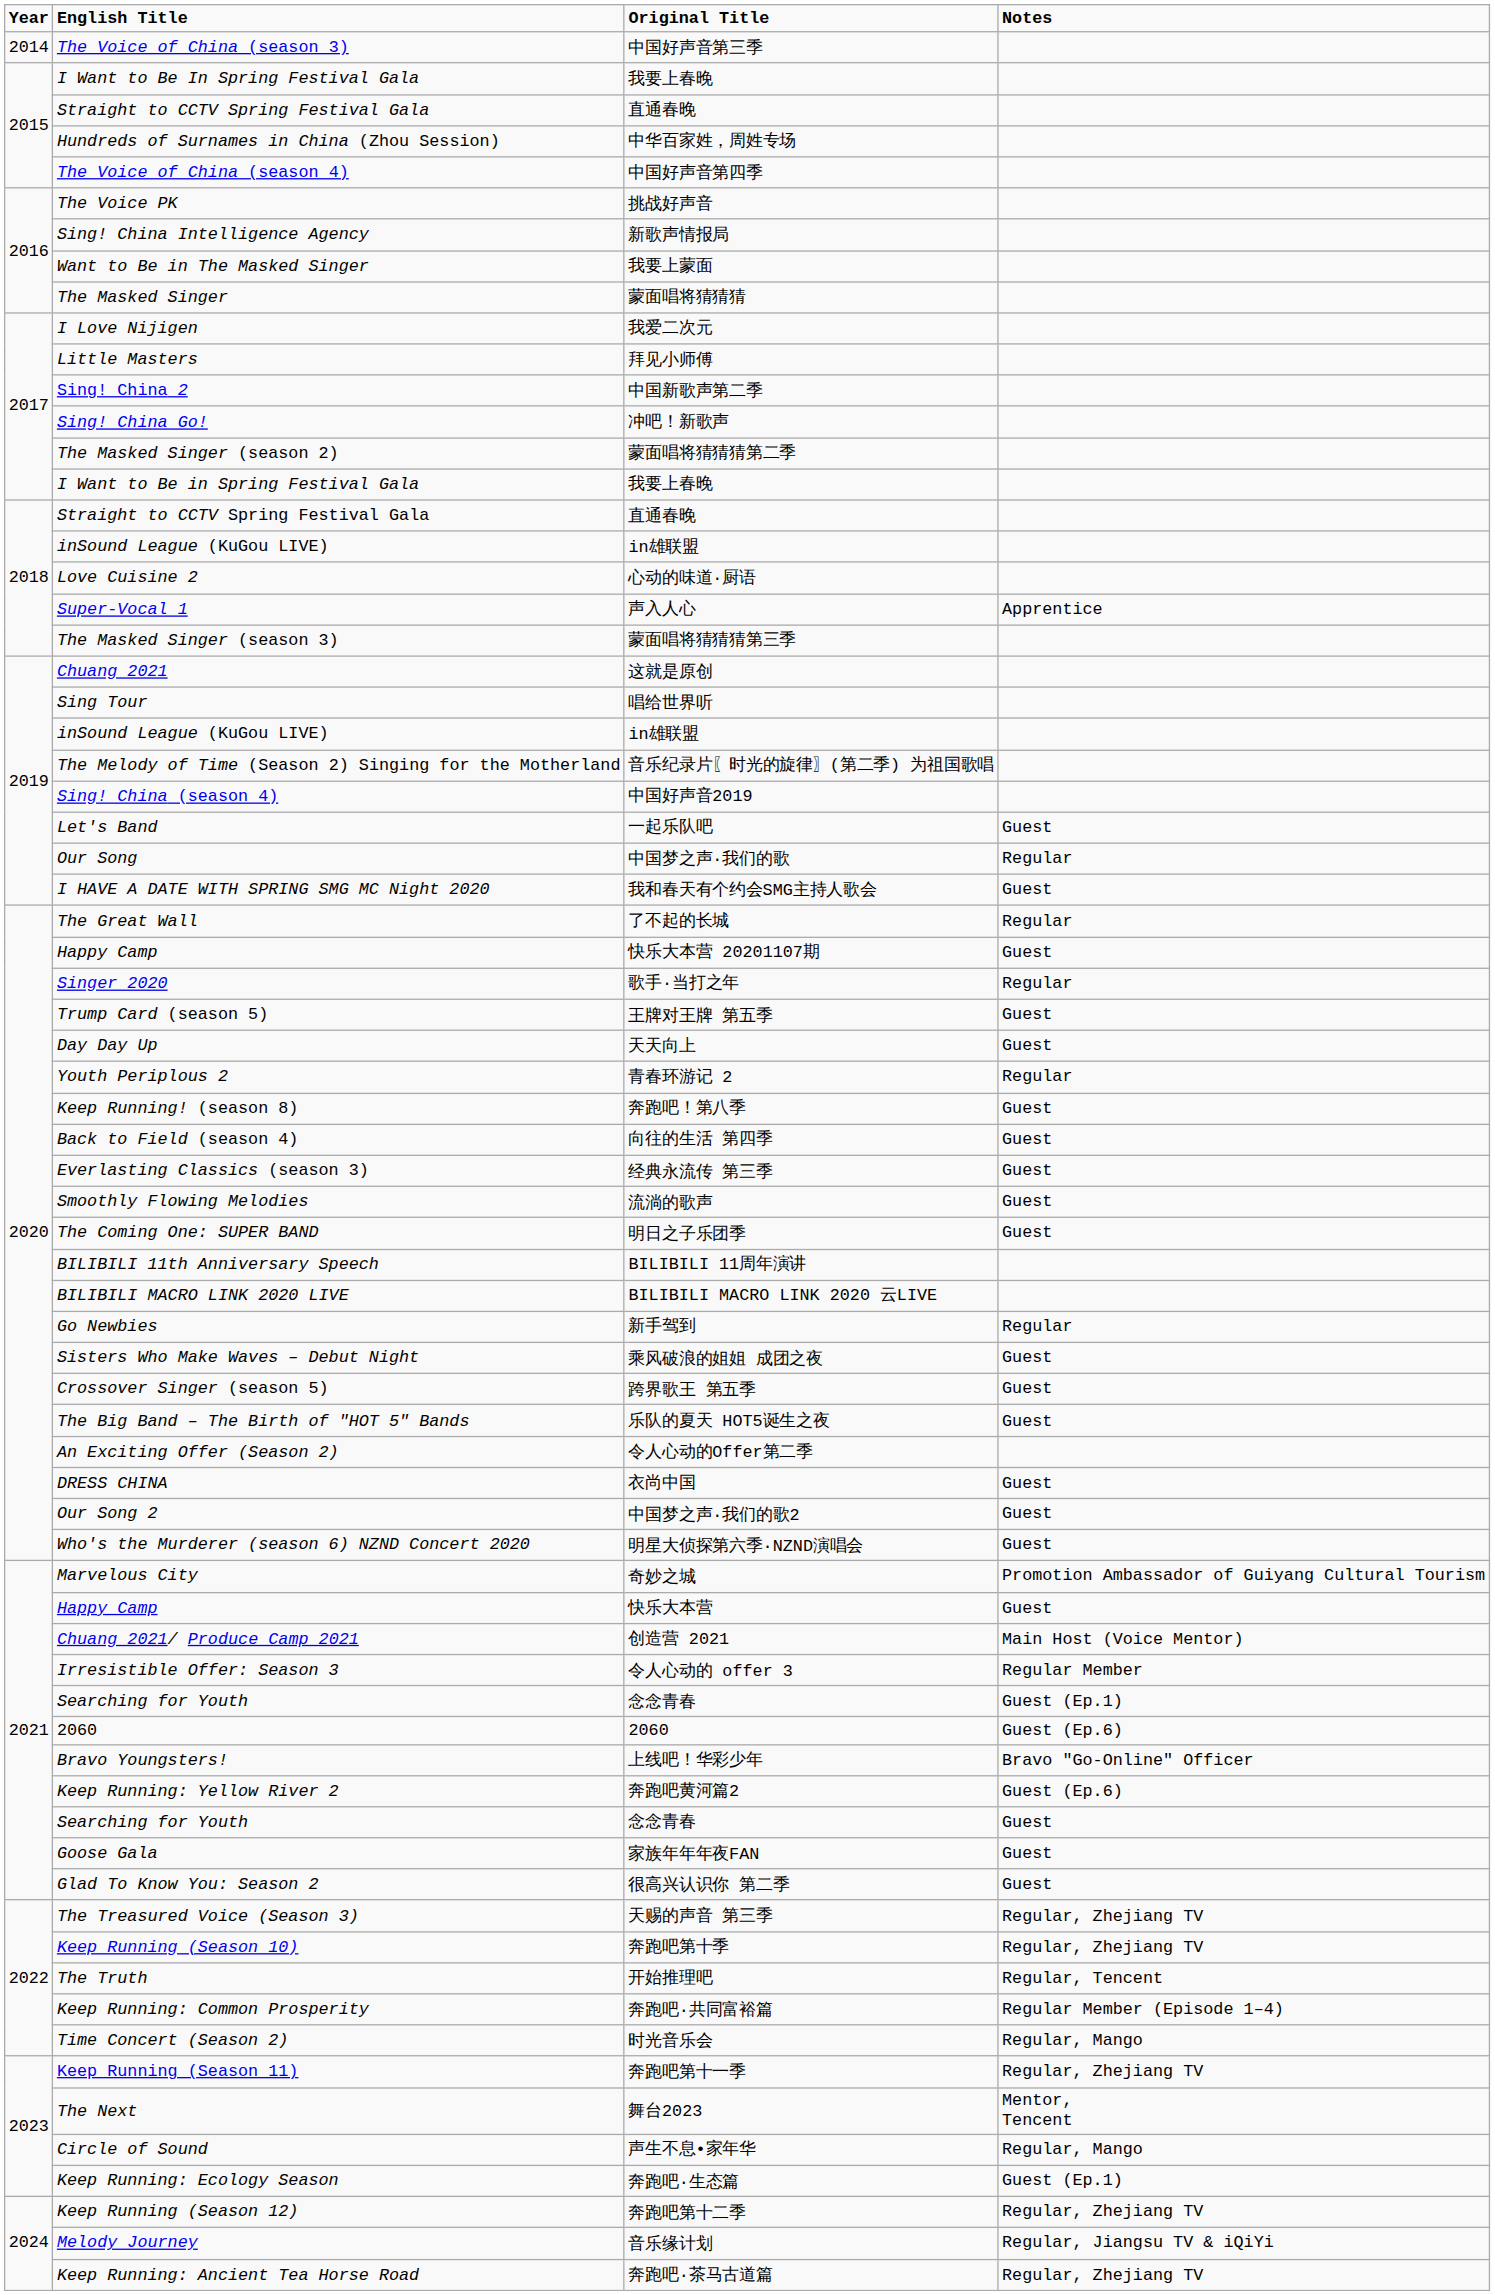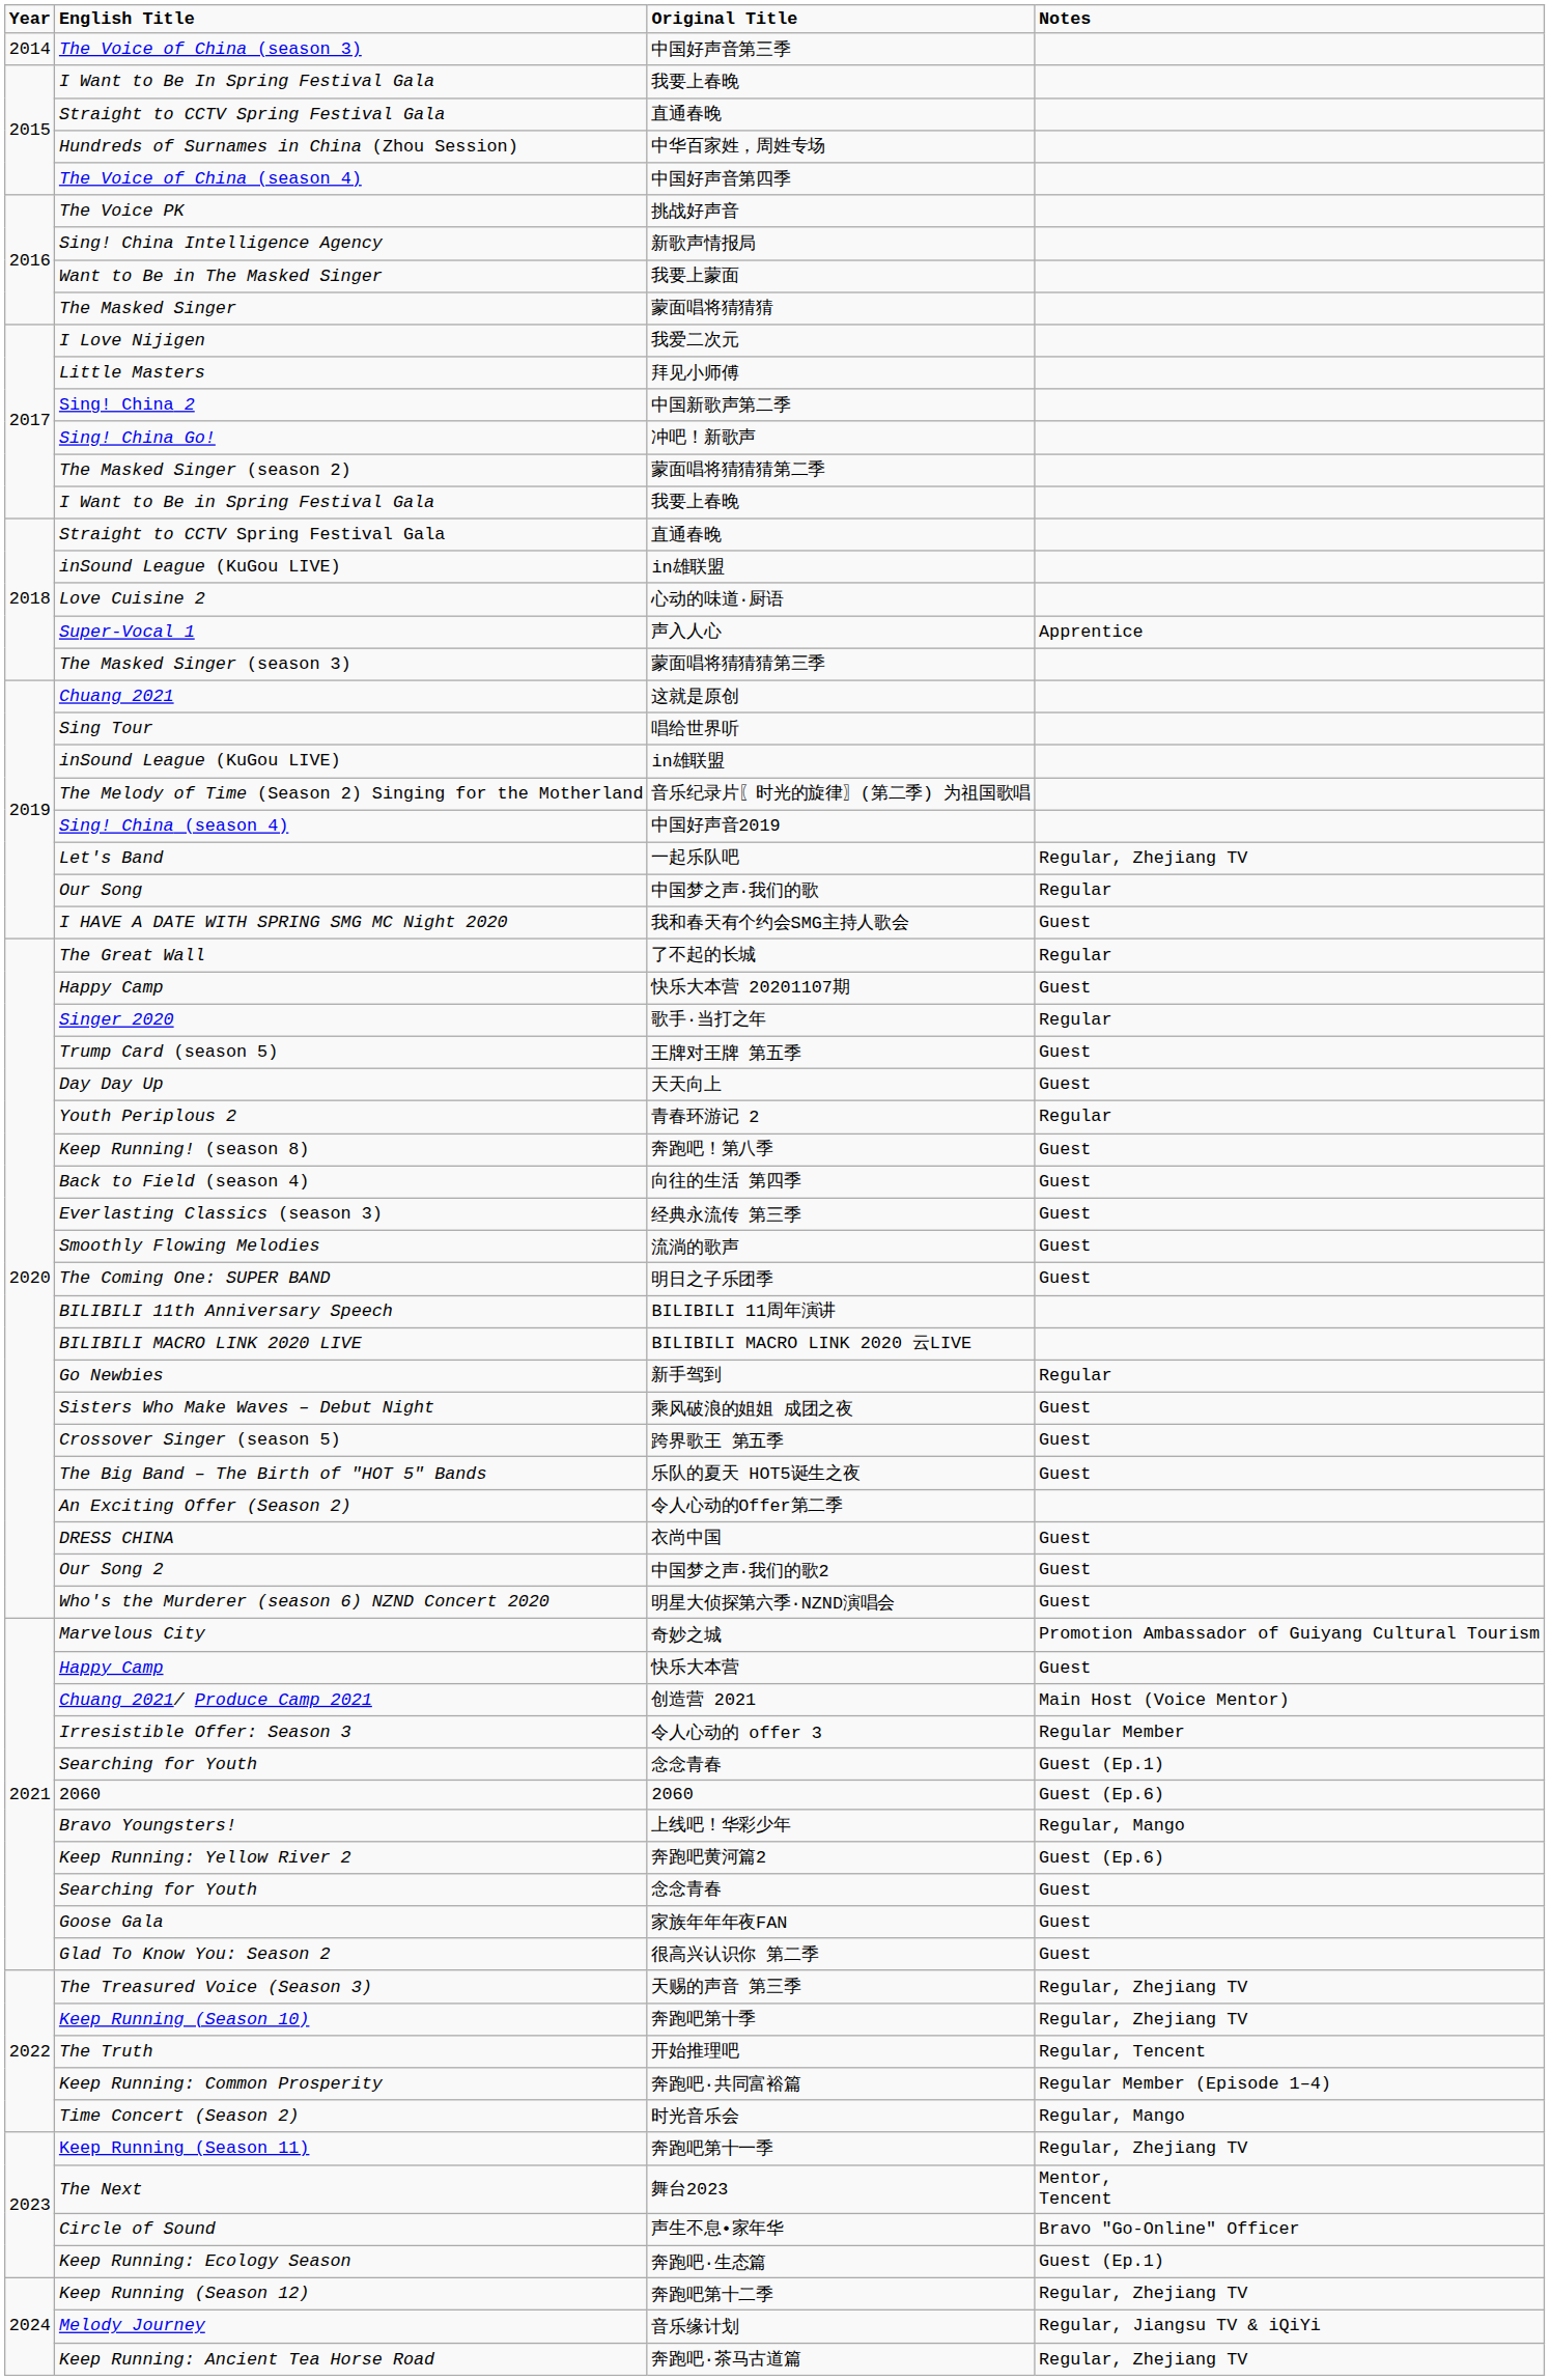 <table class="wikitable">
 <tr>
 <td><strong>Year</strong></td>
 <td><strong>English Title</strong></td>
 <td><strong>Original Title</strong></td>
 <td><strong>Notes</strong></td>
 </tr>
 <tr>
 <td>2014</td>
 <td><a href='#'><em>The Voice of China</em> (season 3)</a></td>
 <td>中国好声音第三季</td>
 <td></td>
 </tr>
 <tr>
 <td rowspan="4">2015</td>
 <td><em>I Want to Be In Spring Festival Gala</em></td>
 <td>我要上春晚</td>
 <td></td>
 </tr>
 <tr>
 <td><em>Straight to CCTV Spring Festival Gala</em></td>
 <td>直通春晚</td>
 <td></td>
 </tr>
 <tr>
 <td><em>Hundreds of Surnames in China</em> (Zhou Session)</td>
 <td>中华百家姓，周姓专场</td>
 <td></td>
 </tr>
 <tr>
 <td><a href='#'><em>The Voice of China</em> (season 4)</a></td>
 <td>中国好声音第四季</td>
 <td></td>
 </tr>
 <tr>
 <td rowspan="4">2016</td>
 <td><em>The Voice PK</em></td>
 <td>挑战好声音</td>
 <td></td>
 </tr>
 <tr>
 <td><em>Sing! China Intelligence Agency</em></td>
 <td>新歌声情报局</td>
 <td></td>
 </tr>
 <tr>
 <td><em>Want to Be in The Masked Singer</em></td>
 <td>我要上蒙面</td>
 <td></td>
 </tr>
 <tr>
 <td><em>The Masked Singer</em></td>
 <td>蒙面唱将猜猜猜</td>
 <td></td>
 </tr>
 <tr>
 <td rowspan="6">2017</td>
 <td><em>I Love Nijigen</em></td>
 <td>我爱二次元</td>
 <td></td>
 </tr>
 <tr>
 <td><em>Little Masters</em></td>
 <td>拜见小师傅</td>
 <td></td>
 </tr>
 <tr>
 <td><em><a href='#'></em>Sing! China<em> 2</a></em></td>
 <td>中国新歌声第二季</td>
 <td></td>
 </tr>
 <tr>
 <td><em><a href='#'>Sing! China Go!</a></em></td>
 <td>冲吧！新歌声</td>
 <td></td>
 </tr>
 <tr>
 <td><em>The Masked Singer</em> (season 2)</td>
 <td>蒙面唱将猜猜猜第二季</td>
 <td></td>
 </tr>
 <tr>
 <td><em>I Want to Be in Spring Festival Gala</em></td>
 <td>我要上春晚</td>
 <td></td>
 </tr>
 <tr>
 <td rowspan="5">2018</td>
 <td><em>Straight to CCTV</em> Spring Festival Gala</td>
 <td>直通春晚</td>
 <td></td>
 </tr>
 <tr>
 <td><em>inSound League</em> (KuGou LIVE)</td>
 <td>in雄联盟</td>
 <td></td>
 </tr>
 <tr>
 <td><em>Love Cuisine 2</em></td>
 <td>心动的味道·厨语</td>
 <td></td>
 </tr>
 <tr>
 <td><em><a href='#'>Super-Vocal 1</a></em></td>
 <td>声入人心</td>
 <td>Apprentice</td>
 </tr>
 <tr>
 <td><em>The Masked Singer</em> (season 3)</td>
 <td>蒙面唱将猜猜猜第三季</td>
 <td></td>
 </tr>
 <tr>
 <td rowspan="8">2019</td>
 <td><em><a href='#'>Chuang 2021</a></em></td>
 <td>这就是原创</td>
 <td></td>
 </tr>
 <tr>
 <td><em>Sing Tour</em></td>
 <td>唱给世界听</td>
 <td></td>
 </tr>
 <tr>
 <td><em>inSound League</em> (KuGou LIVE)</td>
 <td>in雄联盟</td>
 <td></td>
 </tr>
 <tr>
 <td><em>The Melody of Time</em> (Season 2) Singing for the Motherland</td>
 <td>音乐纪录片〖时光的旋律〗(第二季) 为祖国歌唱</td>
 <td></td>
 </tr>
 <tr>
 <td><a href='#'><em>Sing! China</em> (season 4)</a></td>
 <td>中国好声音2019</td>
 <td></td>
 </tr>
 <tr>
 <td><em>Let's Band</em></td>
 <td>一起乐队吧</td>
-<td>Guest</td>
+<td>Regular, Zhejiang TV</td>
 </tr>
 <tr>
 <td><em>Our Song</em></td>
 <td>中国梦之声·我们的歌</td>
 <td>Regular</td>
 </tr>
 <tr>
 <td><em>I HAVE A DATE WITH SPRING SMG MC Night  2020</em></td>
 <td>我和春天有个约会SMG主持人歌会</td>
 <td>Guest</td>
 </tr>
 <tr>
 <td rowspan="21">2020</td>
 <td><em>The Great Wall</em></td>
 <td>了不起的长城</td>
 <td>Regular</td>
 </tr>
 <tr>
 <td><em>Happy Camp</em></td>
 <td>快乐大本营 20201107期</td>
 <td>Guest</td>
 </tr>
 <tr>
 <td><em><a href='#'>Singer 2020</a></em></td>
 <td>歌手·当打之年</td>
 <td>Regular</td>
 </tr>
 <tr>
 <td><em>Trump Card</em> (season 5)</td>
 <td>王牌对王牌 第五季</td>
 <td>Guest</td>
 </tr>
 <tr>
 <td><em>Day Day Up</em></td>
 <td>天天向上</td>
 <td>Guest</td>
 </tr>
 <tr>
 <td><em>Youth Periplous 2</em></td>
 <td>青春环游记 2</td>
 <td>Regular</td>
 </tr>
 <tr>
 <td><em>Keep Running!</em> (season 8)</td>
 <td>奔跑吧！第八季</td>
 <td>Guest</td>
 </tr>
 <tr>
 <td><em>Back to Field</em> (season 4)</td>
 <td>向往的生活 第四季</td>
 <td>Guest</td>
 </tr>
 <tr>
 <td><em>Everlasting Classics</em> (season 3)</td>
 <td>经典永流传 第三季</td>
 <td>Guest</td>
 </tr>
 <tr>
 <td><em>Smoothly Flowing Melodies</em></td>
 <td>流淌的歌声</td>
 <td>Guest</td>
 </tr>
 <tr>
 <td><em>The Coming One: SUPER BAND</em></td>
 <td>明日之子乐团季</td>
 <td>Guest</td>
 </tr>
 <tr>
 <td><em>BILIBILI 11th Anniversary Speech</em></td>
 <td>BILIBILI 11周年演讲</td>
 <td></td>
 </tr>
 <tr>
 <td><em>BILIBILI MACRO LINK 2020 LIVE</em></td>
 <td>BILIBILI MACRO LINK 2020 云LIVE</td>
 <td></td>
 </tr>
 <tr>
 <td><em>Go Newbies</em></td>
 <td>新手驾到</td>
 <td>Regular</td>
 </tr>
 <tr>
 <td><em>Sisters Who Make Waves – Debut Night</em></td>
 <td>乘风破浪的姐姐 成团之夜</td>
 <td>Guest</td>
 </tr>
 <tr>
 <td><em>Crossover Singer</em> (season 5)</td>
 <td>跨界歌王 第五季</td>
 <td>Guest</td>
 </tr>
 <tr>
 <td><em>The Big Band – The Birth of "HOT  5" Bands</em></td>
 <td>乐队的夏天 HOT5诞生之夜</td>
 <td>Guest</td>
 </tr>
 <tr>
 <td><em>An Exciting Offer (Season 2)</em></td>
 <td>令人心动的Offer第二季</td>
 <td></td>
 </tr>
 <tr>
 <td><em>DRESS CHINA</em></td>
 <td>衣尚中国</td>
 <td>Guest</td>
 </tr>
 <tr>
 <td><em>Our Song 2</em></td>
 <td>中国梦之声·我们的歌2</td>
 <td>Guest</td>
 </tr>
 <tr>
 <td><em>Who's the Murderer (season 6) NZND  Concert 2020</em></td>
 <td>明星大侦探第六季·NZND演唱会</td>
 <td>Guest</td>
 </tr>
 <tr>
 <td rowspan="11">2021</td>
 <td><em>Marvelous City</em></td>
 <td>奇妙之城</td>
 <td>Promotion Ambassador of Guiyang  Cultural Tourism</td>
 </tr>
 <tr>
 <td><em><a href='#'>Happy Camp</a></em></td>
 <td>快乐大本营</td>
 <td>Guest</td>
 </tr>
 <tr>
 <td><em><a href='#'>Chuang 2021</a>/ <a href='#'>Produce Camp 2021</a></em></td>
 <td>创造营 2021</td>
 <td>Main Host (Voice Mentor)</td>
 </tr>
 <tr>
 <td><em>Irresistible Offer: Season 3</em></td>
 <td>令人心动的 offer 3</td>
 <td>Regular Member</td>
 </tr>
 <tr>
 <td><em>Searching for Youth</em></td>
 <td>念念青春</td>
 <td>Guest (Ep.1)</td>
 </tr>
 <tr>
 <td>2060</td>
 <td>2060</td>
 <td>Guest (Ep.6)</td>
 </tr>
 <tr>
 <td><em>Bravo Youngsters!</em></td>
 <td>上线吧！华彩少年</td>
-<td>Bravo "Go-Online" Officer</td>
+<td>Regular, Mango</td>
 </tr>
 <tr>
 <td><em>Keep Running: Yellow River 2</em></td>
 <td>奔跑吧黄河篇2</td>
 <td>Guest (Ep.6)</td>
 </tr>
 <tr>
 <td><em>Searching for Youth</em></td>
 <td>念念青春</td>
 <td>Guest</td>
 </tr>
 <tr>
 <td><em>Goose Gala</em></td>
 <td>家族年年年夜FAN</td>
 <td>Guest</td>
 </tr>
 <tr>
 <td><em>Glad To Know You: Season 2</em></td>
 <td>很高兴认识你 第二季</td>
 <td>Guest</td>
 </tr>
 <tr>
 <td rowspan="5">2022</td>
 <td><em>The Treasured Voice (Season 3)</em></td>
 <td>天赐的声音 第三季</td>
 <td>Regular, Zhejiang TV</td>
 </tr>
 <tr>
 <td><em><a href='#'>Keep Running (Season 10)</a></em></td>
 <td>奔跑吧第十季</td>
 <td>Regular, Zhejiang TV</td>
 </tr>
 <tr>
 <td><em>The Truth</em></td>
 <td>开始推理吧</td>
 <td>Regular, Tencent</td>
 </tr>
 <tr>
 <td><em>Keep Running: Common Prosperity</em></td>
 <td>奔跑吧·共同富裕篇</td>
 <td>Regular Member (Episode 1–4)</td>
 </tr>
 <tr>
 <td><em>Time Concert (Season 2)</em></td>
 <td>时光音乐会</td>
 <td>Regular, Mango</td>
 </tr>
 <tr>
 <td rowspan="4">2023</td>
 <td><a href='#'>Keep Running (Season 11)</a></td>
 <td>奔跑吧第十一季</td>
 <td>Regular, Zhejiang TV</td>
 </tr>
 <tr>
 <td><em>The Next</em></td>
 <td>舞台2023</td>
 <td>Mentor,<br>Tencent</td>
 </tr>
 <tr>
 <td><em>Circle of Sound</em></td>
 <td>声生不息•家年华</td>
-<td>Regular, Mango</td>
+<td>Bravo "Go-Online" Officer</td>
 </tr>
 <tr>
 <td><em>Keep Running: Ecology Season</em></td>
 <td>奔跑吧·生态篇</td>
 <td>Guest (Ep.1)</td>
 </tr>
 <tr>
 <td rowspan="3">2024</td>
 <td><em>Keep Running (Season 12)</em></td>
 <td>奔跑吧第十二季</td>
 <td>Regular, Zhejiang TV</td>
 </tr>
 <tr>
 <td><em><a href='#'>Melody Journey</a></em></td>
 <td>音乐缘计划</td>
 <td>Regular, Jiangsu TV & iQiYi</td>
 </tr>
 <tr>
 <td><em>Keep Running: Ancient Tea Horse Road</em></td>
 <td>奔跑吧·茶马古道篇</td>
 <td>Regular, Zhejiang TV</td>
 </tr>
 </table>
